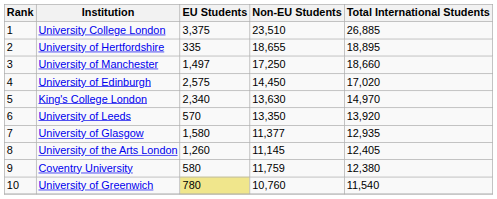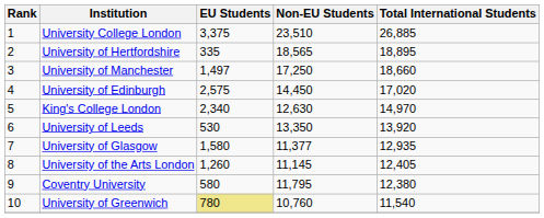 <table class="wikitable sortable">
 <tr>
 <th>Rank</th>
 <th>Institution</th>
 <th>EU Students</th>
 <th>Non-EU Students</th>
 <th>Total International Students</th>
 </tr>
 <tr>
 <td>1</td>
 <td><a href='#'>University College London</a></td>
 <td>3,375</td>
 <td>23,510</td>
 <td>26,885</td>
 </tr>
 <tr>
 <td>2</td>
 <td><a href='#'>University of Hertfordshire</a></td>
 <td>335</td>
-<td>18,655</td>
+<td>18,565</td>
 <td>18,895</td>
 </tr>
 <tr>
 <td>3</td>
 <td><a href='#'>University of Manchester</a></td>
 <td>1,497</td>
 <td>17,250</td>
 <td>18,660</td>
 </tr>
 <tr>
 <td>4</td>
 <td><a href='#'>University of Edinburgh</a></td>
 <td>2,575</td>
 <td>14,450</td>
 <td>17,020</td>
 </tr>
 <tr>
 <td>5</td>
 <td><a href='#'>King's College London</a></td>
 <td>2,340</td>
-<td>13,630</td>
+<td>12,630</td>
 <td>14,970</td>
 </tr>
 <tr>
 <td>6</td>
 <td><a href='#'>University of Leeds</a></td>
-<td>570</td>
+<td>530</td>
 <td>13,350</td>
 <td>13,920</td>
 </tr>
 <tr>
 <td>7</td>
 <td><a href='#'>University of Glasgow</a></td>
 <td>1,580</td>
 <td>11,377</td>
 <td>12,935</td>
 </tr>
 <tr>
 <td>8</td>
 <td><a href='#'>University of the Arts London</a></td>
 <td>1,260</td>
 <td>11,145</td>
 <td>12,405</td>
 </tr>
 <tr>
 <td>9</td>
 <td><a href='#'>Coventry University</a></td>
 <td>580</td>
-<td>11,759</td>
+<td>11,795</td>
 <td>12,380</td>
 </tr>
 <tr>
 <td>10</td>
 <td><a href='#'>University of Greenwich</a></td>
 <td style="background: khaki;">780</td>
 <td>10,760</td>
 <td>11,540</td>
 </tr>
 <tr>
 </tr>
 </table>
